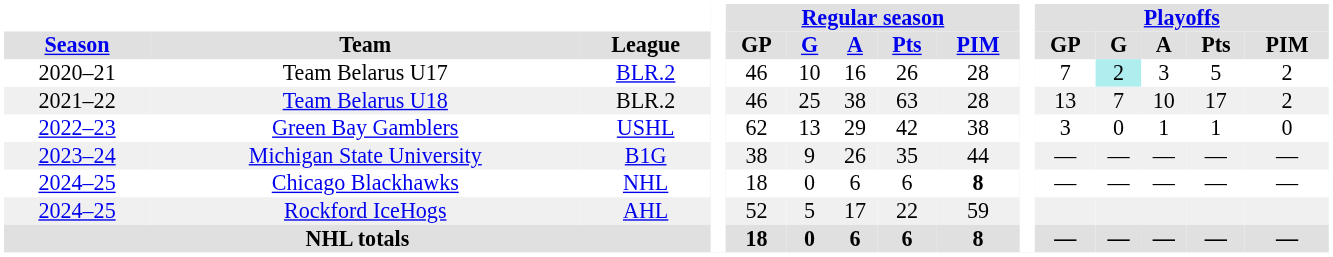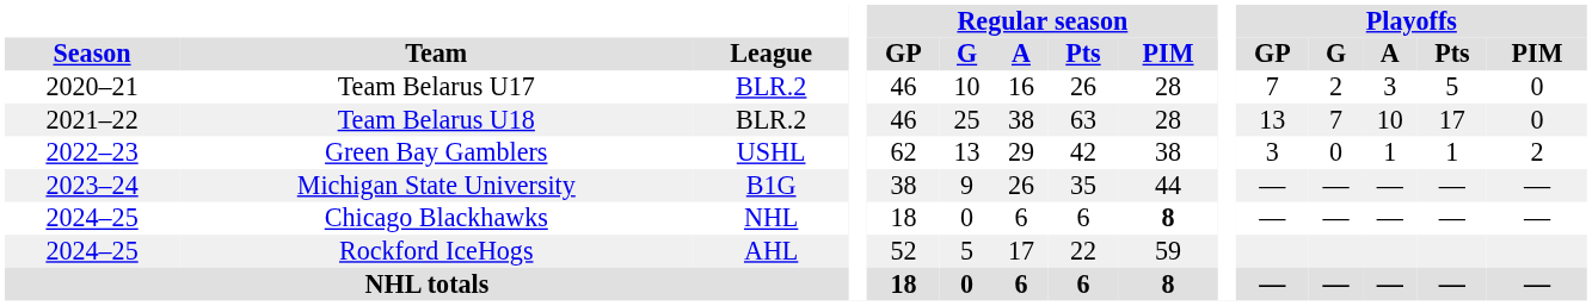 <table border="0" cellpadding="1" cellspacing="0" style="text-align:center; width:60em;">
 <tr style="background:#e0e0e0;">
 <th colspan="3"  bgcolor="#ffffff"> </th>
 <th rowspan="99" bgcolor="#ffffff"> </th>
 <th colspan="5"><a href='#'>Regular season</a></th>
 <th rowspan="99" bgcolor="#ffffff"> </th>
 <th colspan="5"><a href='#'>Playoffs</a></th>
 </tr>
 <tr style="background:#e0e0e0;">
 <th><a href='#'>Season</a></th>
 <th>Team</th>
 <th>League</th>
 <th>GP</th>
 <th><a href='#'>G</a></th>
 <th><a href='#'>A</a></th>
 <th><a href='#'>Pts</a></th>
 <th><a href='#'>PIM</a></th>
 <th>GP</th>
 <th>G</th>
 <th>A</th>
 <th>Pts</th>
 <th>PIM</th>
 </tr>
 <tr>
 <td>2020–21</td>
 <td>Team Belarus U17</td>
 <td><a href='#'>BLR.2</a></td>
 <td>46</td>
 <td>10</td>
 <td>16</td>
 <td>26</td>
 <td>28</td>
 <td>7</td>
-<td style="background: paleturquoise;">2</td>
+<td>2</td>
 <td>3</td>
 <td>5</td>
-<td>2</td>
+<td>0</td>
 </tr>
 <tr bgcolor="f0f0f0">
 <td>2021–22</td>
 <td><a href='#'>Team Belarus U18</a></td>
 <td>BLR.2</td>
 <td>46</td>
 <td>25</td>
 <td>38</td>
 <td>63</td>
 <td>28</td>
 <td>13</td>
 <td>7</td>
 <td>10</td>
 <td>17</td>
-<td>2</td>
+<td>0</td>
 </tr>
 <tr>
 <td><a href='#'>2022–23</a></td>
 <td><a href='#'>Green Bay Gamblers</a></td>
 <td><a href='#'>USHL</a></td>
 <td>62</td>
 <td>13</td>
 <td>29</td>
 <td>42</td>
 <td>38</td>
 <td>3</td>
 <td>0</td>
 <td>1</td>
 <td>1</td>
-<td>0</td>
+<td>2</td>
 </tr>
 <tr bgcolor="f0f0f0">
 <td><a href='#'>2023–24</a></td>
 <td><a href='#'>Michigan State University</a></td>
 <td><a href='#'>B1G</a></td>
 <td>38</td>
 <td>9</td>
 <td>26</td>
 <td>35</td>
 <td>44</td>
 <td>—</td>
 <td>—</td>
 <td>—</td>
 <td>—</td>
 <td>—</td>
 </tr>
 <tr>
 <td><a href='#'>2024–25</a></td>
 <td><a href='#'>Chicago Blackhawks</a></td>
 <td><a href='#'>NHL</a></td>
 <td>18</td>
 <td>0</td>
 <td>6</td>
 <td>6</td>
 <td><strong>8</strong></td>
 <td>—</td>
 <td>—</td>
 <td>—</td>
 <td>—</td>
 <td>—</td>
 </tr>
 <tr bgcolor="f0f0f0">
 <td><a href='#'>2024–25</a></td>
 <td><a href='#'>Rockford IceHogs</a></td>
 <td><a href='#'>AHL</a></td>
 <td>52</td>
 <td>5</td>
 <td>17</td>
 <td>22</td>
 <td>59</td>
 <td></td>
 <td></td>
 <td></td>
 <td></td>
 <td></td>
 </tr>
 <tr style="background:#e0e0e0;">
 <th colspan="3">NHL totals</th>
 <th>18</th>
 <th>0</th>
 <th>6</th>
 <th>6</th>
 <th>8</th>
 <th>—</th>
 <th>—</th>
 <th>—</th>
 <th>—</th>
 <th>—</th>
 </tr>
 </table>
